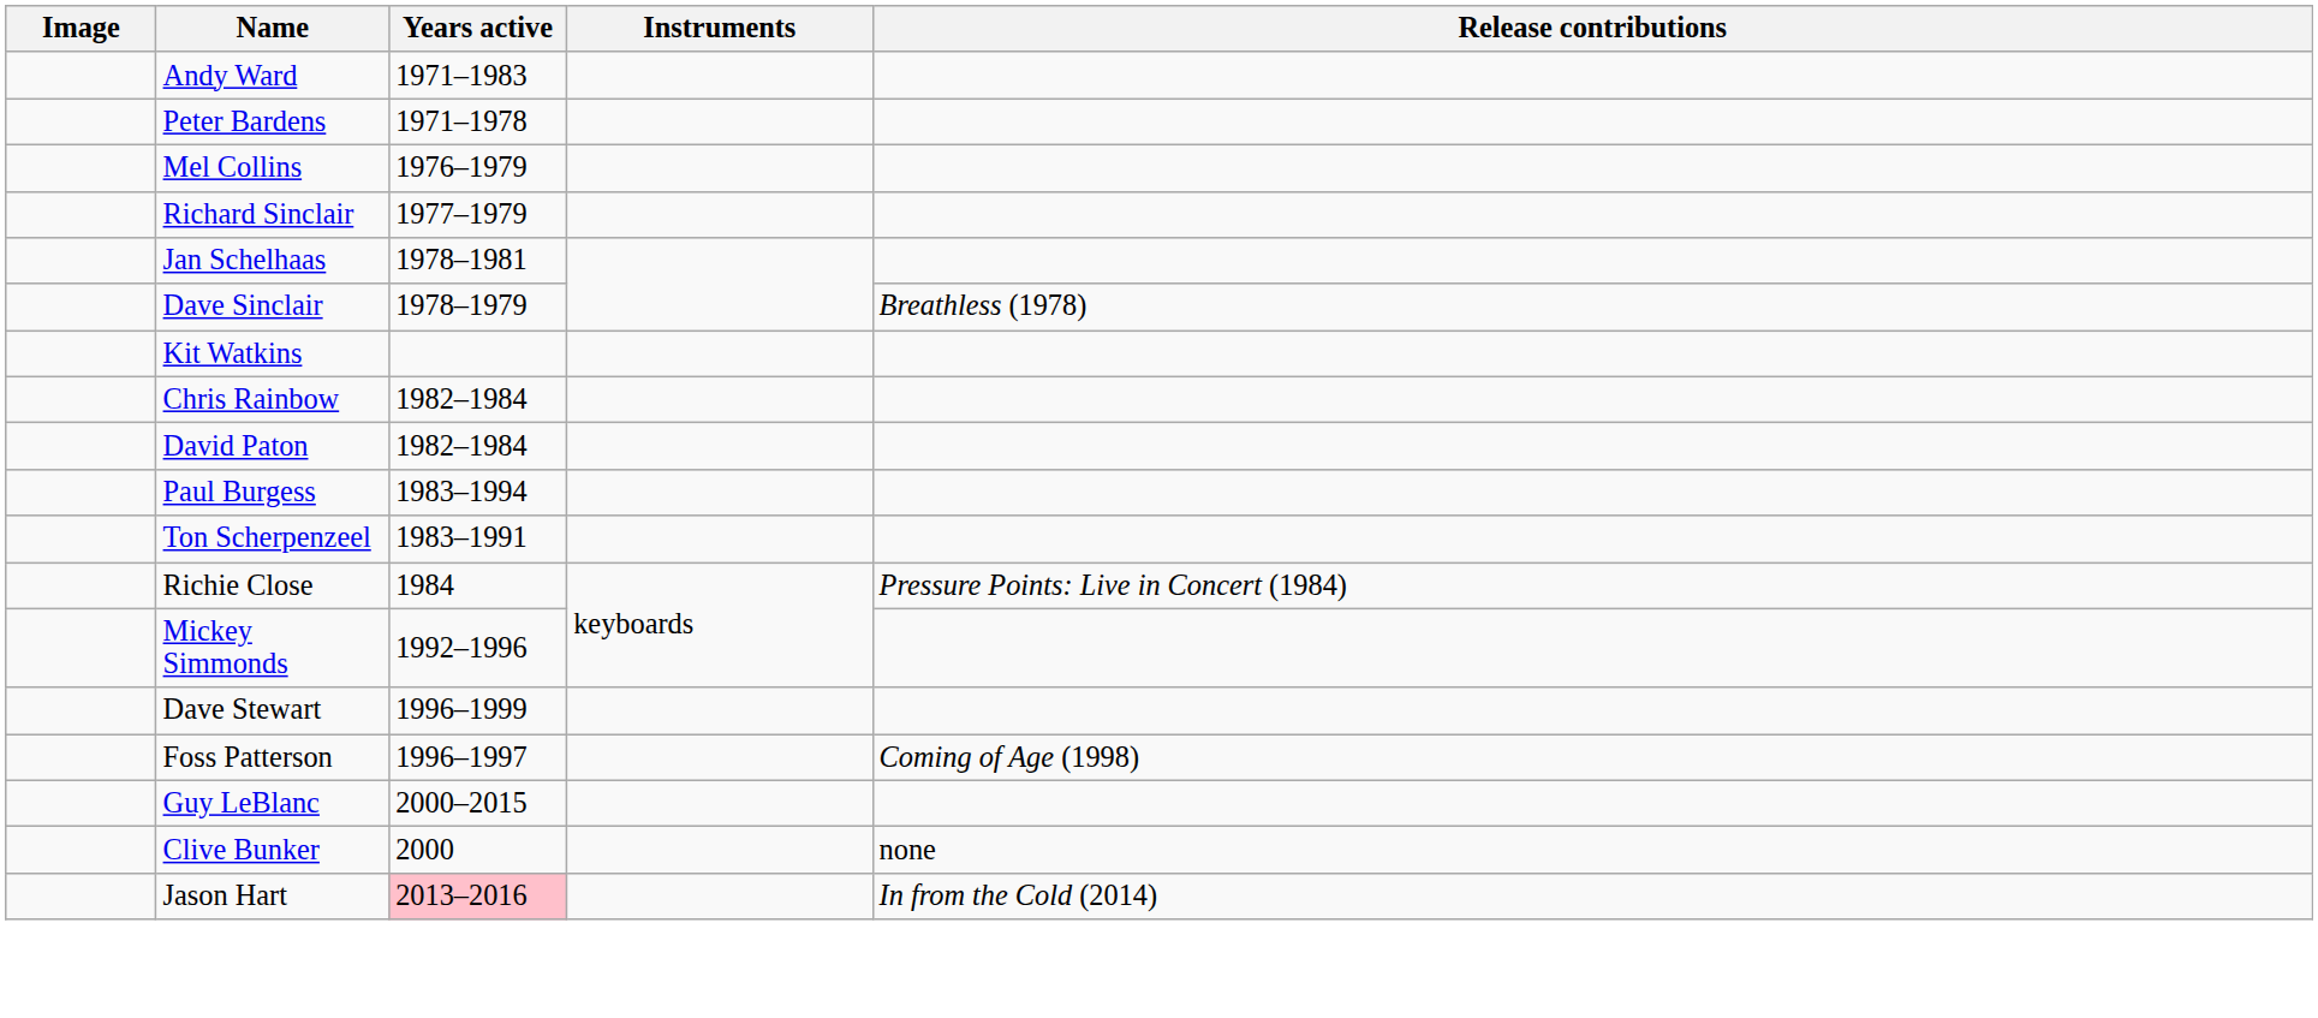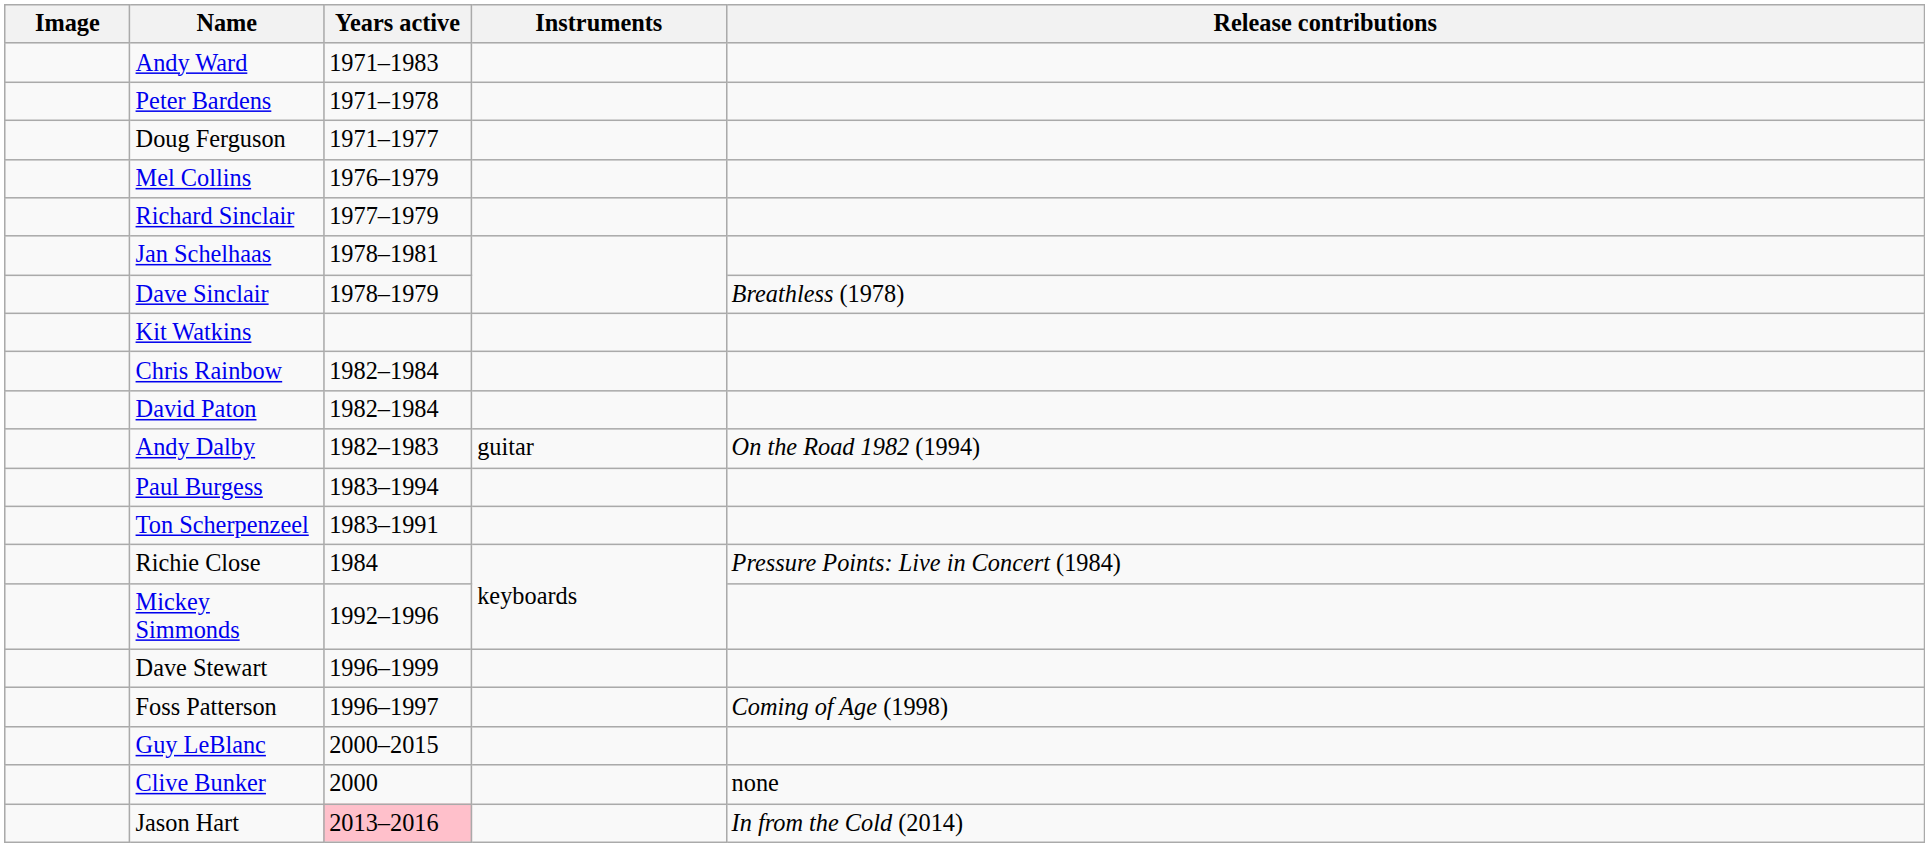 <table class="wikitable" border="1" width=100%>
 <tr>
 <th width="75">Image</th>
 <th width="120">Name</th>
 <th width="90">Years active</th>
 <th width="160">Instruments</th>
 <th>Release contributions</th>
 </tr>
 <tr>
 <td></td>
 <td><a href='#'>Andy Ward</a></td>
 <td>1971–1983 </td>
 <td></td>
 <td></td>
 </tr>
 <tr>
 <td></td>
 <td><a href='#'>Peter Bardens</a></td>
 <td>1971–1978 </td>
+<td></td>
+<td></td>
+</tr>
+<tr>
+<td></td>
+<td>Doug Ferguson</td>
+<td>1971–1977</td>
 <td></td>
 <td></td>
 </tr>
 <tr>
 <td></td>
 <td><a href='#'>Mel Collins</a></td>
 <td>1976–1979</td>
 <td></td>
 <td></td>
 </tr>
 <tr>
 <td></td>
 <td><a href='#'>Richard Sinclair</a></td>
 <td>1977–1979</td>
 <td></td>
 <td></td>
 </tr>
 <tr>
 <td></td>
 <td><a href='#'>Jan Schelhaas</a></td>
 <td>1978–1981 </td>
 <td rowspan="2"></td>
 <td></td>
 </tr>
 <tr>
 <td></td>
 <td><a href='#'>Dave Sinclair</a></td>
 <td>1978–1979</td>
 <td><em>Breathless</em> (1978) </td>
 </tr>
 <tr>
 <td></td>
 <td><a href='#'>Kit Watkins</a></td>
 <td></td>
 <td></td>
 <td></td>
 </tr>
 <tr>
 <td></td>
 <td><a href='#'>Chris Rainbow</a></td>
 <td>1982–1984 </td>
 <td></td>
 <td></td>
 </tr>
 <tr>
 <td></td>
 <td><a href='#'>David Paton</a></td>
 <td>1982–1984</td>
 <td></td>
 <td></td>
+</tr>
+<tr>
+<td></td>
+<td><a href='#'>Andy Dalby</a></td>
+<td>1982–1983</td>
+<td>guitar</td>
+<td><em>On the Road 1982</em> (1994)</td>
 </tr>
 <tr>
 <td></td>
 <td><a href='#'>Paul Burgess</a></td>
 <td>1983–1994</td>
 <td></td>
 <td></td>
 </tr>
 <tr>
 <td></td>
 <td><a href='#'>Ton Scherpenzeel</a></td>
 <td>1983–1991 </td>
 <td></td>
 <td></td>
 </tr>
 <tr>
 <td></td>
 <td>Richie Close</td>
 <td>1984 </td>
 <td rowspan="2">keyboards</td>
 <td><em>Pressure Points: Live in Concert</em> (1984)</td>
 </tr>
 <tr>
 <td></td>
 <td><a href='#'>Mickey Simmonds</a></td>
 <td>1992–1996</td>
 <td></td>
 </tr>
 <tr>
 <td></td>
 <td>Dave Stewart</td>
 <td>1996–1999</td>
 <td></td>
 <td></td>
 </tr>
 <tr>
 <td></td>
 <td>Foss Patterson</td>
 <td>1996–1997</td>
 <td></td>
 <td><em>Coming of Age</em> (1998)</td>
 </tr>
 <tr>
 <td></td>
 <td><a href='#'>Guy LeBlanc</a></td>
 <td>2000–2015 </td>
 <td></td>
 <td></td>
 </tr>
 <tr>
 <td></td>
 <td><a href='#'>Clive Bunker</a></td>
 <td>2000</td>
 <td></td>
 <td>none </td>
 </tr>
 <tr>
 <td></td>
 <td>Jason Hart</td>
 <td style="background: pink;">2013–2016</td>
 <td></td>
 <td><em>In from the Cold</em> (2014)</td>
 </tr>
 </table>
